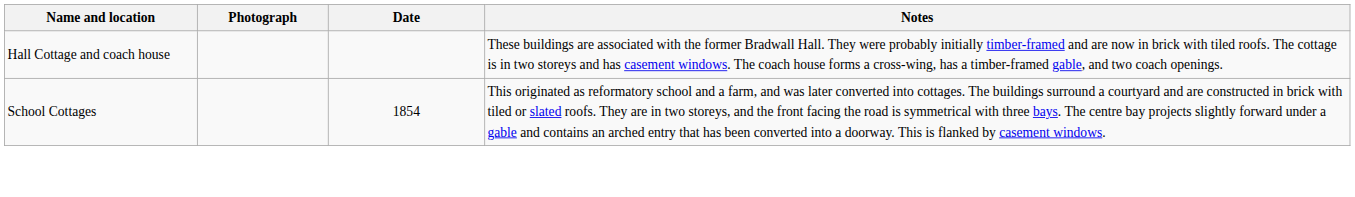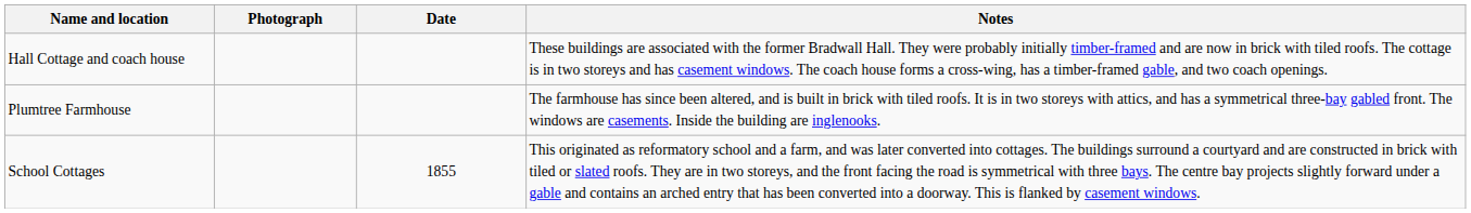 <table class="wikitable sortable plainrowheaders" style="width:100%;border:0px;text-align:left;line-height:150%;">
 <tr>
 <th scope="col"  style="width:150px">Name and location</th>
 <th scope="col"  style="width:100px" class="unsortable">Photograph</th>
 <th scope="col"  style="width:120px">Date</th>
 <th scope="col"  style="width:700px" class="unsortable">Notes</th>
 </tr>
 <tr>
 <td>Hall Cottage and coach house<br><small></small></td>
 <td></td>
 <td align="center"></td>
 <td>These buildings are associated with the former Bradwall Hall.  They were probably initially <a href='#'>timber-framed</a> and are now in brick with tiled roofs.  The cottage is in two storeys and has <a href='#'>casement windows</a>.  The coach house forms a cross-wing, has a timber-framed <a href='#'>gable</a>, and two coach openings.</td>
 </tr>
 <tr>
+<td>Plumtree Farmhouse<br><small></small></td>
+<td></td>
+<td align="center"></td>
+<td>The farmhouse has since been altered, and is built in brick with tiled roofs.  It is in two storeys with attics, and has a symmetrical three-<a href='#'>bay</a> <a href='#'>gabled</a> front.  The windows are <a href='#'>casements</a>.  Inside the building are <a href='#'>inglenooks</a>.</td>
+</tr>
+<tr>
 <td>School Cottages<br><small></small></td>
 <td></td>
-<td align="center">1854</td>
+<td align="center">1855</td>
 <td>This originated as reformatory school and a farm, and was later converted into cottages.  The buildings surround a courtyard and are constructed in brick with tiled or <a href='#'>slated</a> roofs.  They are in two storeys, and the front facing the road is symmetrical with three <a href='#'>bays</a>.  The centre bay projects slightly forward under a <a href='#'>gable</a> and contains an arched entry that has been converted into a doorway.  This is flanked by <a href='#'>casement windows</a>.</td>
 </tr>
 <tr>
 </tr>
 </table>
